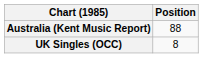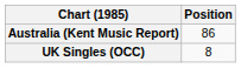 <table class="wikitable plainrowheaders" style="text-align:center">
 <tr>
 <th>Chart (1985)</th>
 <th>Position</th>
 </tr>
 <tr>
 <th scope="row">Australia (Kent Music Report)</th>
-<td>88</td>
+<td>86</td>
 </tr>
 <tr>
 <th scope="row">UK Singles (OCC)</th>
 <td>8</td>
 </tr>
 </table>
